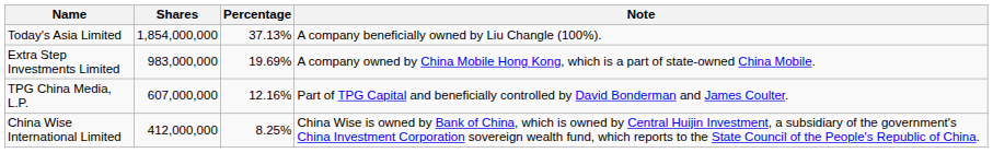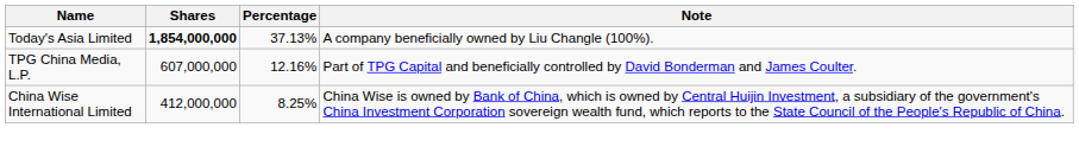 <table class="wikitable">
 <tr>
 <th>Name</th>
 <th>Shares</th>
 <th>Percentage</th>
 <th>Note</th>
 </tr>
 <tr>
 <td>Today's Asia Limited</td>
-<td style="text-align: right;">1,854,000,000</td>
+<td style="text-align: right;"><strong>1,854,000,000</strong></td>
 <td style="text-align: right;">37.13%</td>
 <td>A company beneficially owned by Liu Changle (100%).</td>
-</tr>
-<tr>
-<td>Extra Step Investments Limited</td>
-<td style="text-align: right;">983,000,000</td>
-<td style="text-align: right;">19.69%</td>
-<td>A company owned by <a href='#'>China Mobile Hong Kong</a>, which is a part of state-owned <a href='#'>China Mobile</a>.</td>
 </tr>
 <tr>
 <td>TPG China Media, L.P.</td>
 <td style="text-align: right;">607,000,000</td>
 <td style="text-align: right;">12.16%</td>
 <td>Part of <a href='#'>TPG Capital</a> and beneficially controlled by <a href='#'>David Bonderman</a> and <a href='#'>James Coulter</a>.</td>
 </tr>
 <tr>
 <td>China Wise International Limited</td>
 <td style="text-align: right;">412,000,000</td>
 <td style="text-align: right;">8.25%</td>
 <td>China Wise is owned by <a href='#'>Bank of China</a>, which is owned by <a href='#'>Central Huijin Investment</a>, a subsidiary of the government's <a href='#'>China Investment Corporation</a> sovereign wealth fund, which reports to the <a href='#'>State Council of the People's Republic of China</a>.</td>
 </tr>
 </table>
